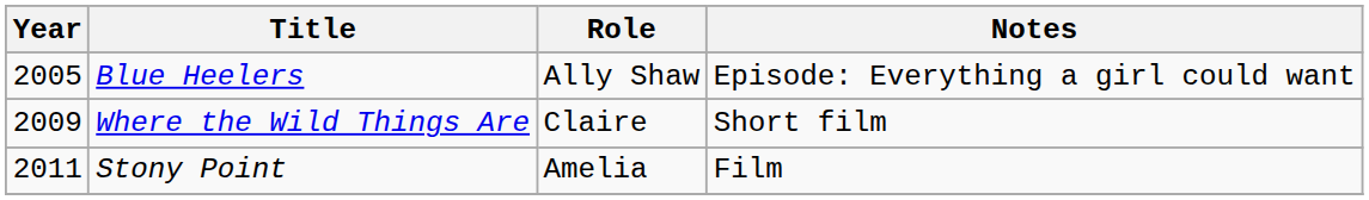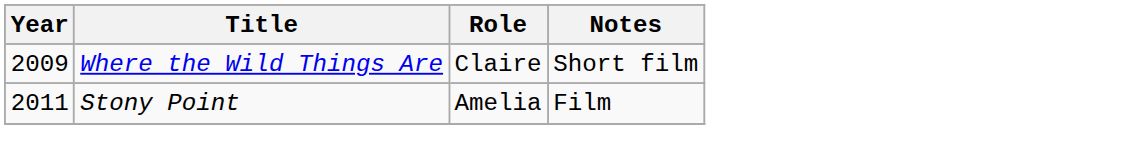 <table class="wikitable sortable">
 <tr>
 <th>Year</th>
 <th>Title</th>
 <th>Role</th>
 <th class="unsortable">Notes</th>
-</tr>
-<tr>
-<td>2005</td>
-<td><em><a href='#'>Blue Heelers</a></em></td>
-<td>Ally Shaw</td>
-<td>Episode: Everything a girl could want</td>
 </tr>
 <tr>
 <td>2009</td>
 <td><em><a href='#'>Where the Wild Things Are</a></em></td>
 <td>Claire</td>
 <td>Short film</td>
 </tr>
 <tr>
 <td>2011</td>
 <td><em>Stony Point</em></td>
 <td>Amelia</td>
 <td>Film</td>
 </tr>
 <tr>
 </tr>
 </table>
